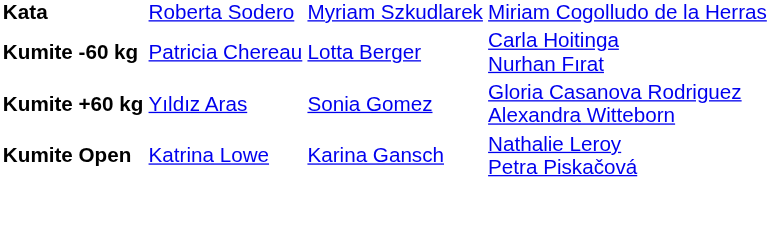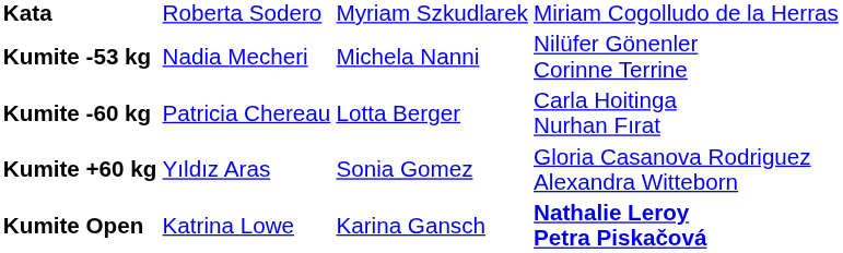 <table>
 <tr>
 <td><strong>Kata</strong></td>
 <td> <a href='#'>Roberta Sodero</a></td>
 <td> <a href='#'>Myriam Szkudlarek</a></td>
 <td> <a href='#'>Miriam Cogolludo de la Herras</a></td>
+</tr>
+<tr>
+<td><strong>Kumite -53 kg</strong></td>
+<td> <a href='#'>Nadia Mecheri</a></td>
+<td> <a href='#'>Michela Nanni</a></td>
+<td> <a href='#'>Nilüfer Gönenler</a> <br>  <a href='#'>Corinne Terrine</a></td>
 </tr>
 <tr>
 <td><strong>Kumite -60 kg</strong></td>
 <td> <a href='#'>Patricia Chereau</a></td>
 <td> <a href='#'>Lotta Berger</a></td>
 <td> <a href='#'>Carla Hoitinga</a> <br>  <a href='#'>Nurhan Fırat</a></td>
 </tr>
 <tr>
 <td><strong>Kumite +60 kg</strong></td>
 <td> <a href='#'>Yıldız Aras</a></td>
 <td> <a href='#'>Sonia Gomez</a></td>
 <td> <a href='#'>Gloria Casanova Rodriguez</a> <br>  <a href='#'>Alexandra Witteborn</a></td>
 </tr>
 <tr>
 <td><strong>Kumite Open</strong></td>
 <td> <a href='#'>Katrina Lowe</a></td>
 <td> <a href='#'>Karina Gansch</a></td>
-<td> <a href='#'>Nathalie Leroy</a> <br>  <a href='#'>Petra Piskačová</a></td>
+<td><strong> <a href='#'>Nathalie Leroy</a> <br>  <a href='#'>Petra Piskačová</a></strong></td>
 </tr>
 </table>
